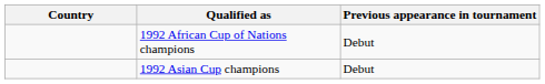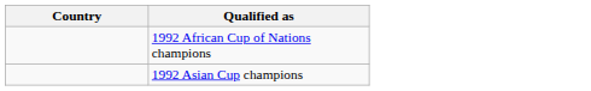 <table class="wikitable sortable" style="text-align:left;">
 <tr>
 <th style="width:160px;">Country</th>
 <th style="width:250px;">Qualified as</th>
-<th>Previous appearance in tournament</th>
 </tr>
 <tr>
 <td></td>
 <td><a href='#'>1992 African Cup of Nations</a> champions</td>
-<td>Debut</td>
 </tr>
 <tr>
 <td></td>
 <td><a href='#'>1992 Asian Cup</a> champions</td>
-<td>Debut</td>
 </tr>
 </table>
